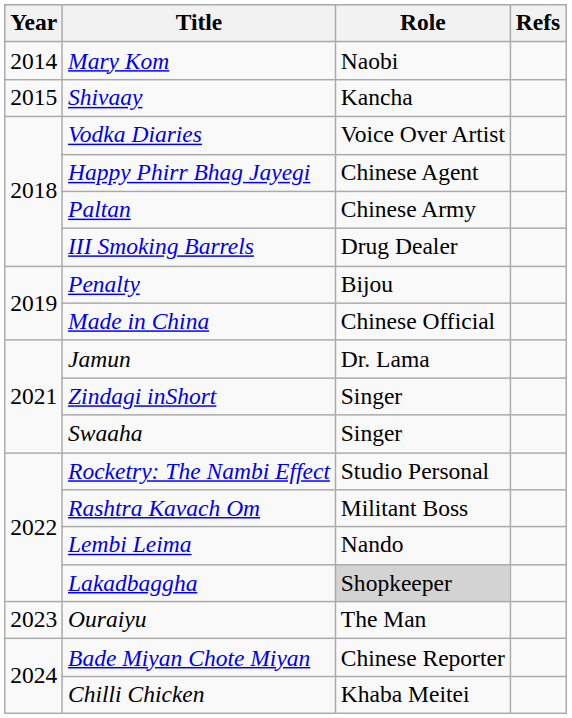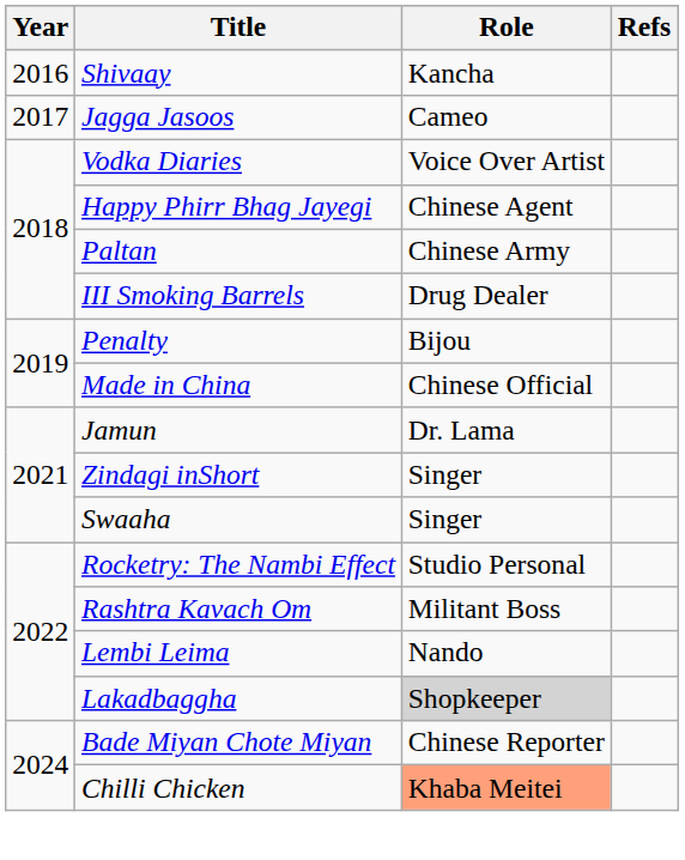 <table class="wikitable">
 <tr style="background:#ccc; text-align:center;">
 <th>Year</th>
 <th>Title</th>
 <th>Role</th>
 <th>Refs</th>
 </tr>
 <tr>
-<td>2014</td>
-<td><em><a href='#'>Mary Kom</a></em></td>
-<td>Naobi</td>
+<td>2016</td>
+<td><em><a href='#'>Shivaay</a></em></td>
+<td>Kancha</td>
 <td></td>
 </tr>
 <tr>
-<td>2015</td>
-<td><em><a href='#'>Shivaay</a></em></td>
-<td>Kancha</td>
+<td>2017</td>
+<td><em><a href='#'>Jagga Jasoos</a></em></td>
+<td>Cameo</td>
 <td></td>
 </tr>
 <tr>
 <td rowspan="4">2018</td>
 <td><em><a href='#'>Vodka Diaries</a></em></td>
 <td>Voice Over Artist</td>
 <td></td>
 </tr>
 <tr>
 <td><em><a href='#'>Happy Phirr Bhag Jayegi</a></em></td>
 <td>Chinese Agent</td>
 <td></td>
 </tr>
 <tr>
 <td><em><a href='#'>Paltan</a></em></td>
 <td>Chinese Army</td>
 <td></td>
 </tr>
 <tr>
 <td><em><a href='#'>III Smoking Barrels</a></em></td>
 <td>Drug Dealer</td>
 <td></td>
 </tr>
 <tr>
 <td rowspan="2">2019</td>
 <td><em><a href='#'>Penalty</a></em></td>
 <td>Bijou</td>
 <td></td>
 </tr>
 <tr>
 <td><em><a href='#'>Made in China</a></em></td>
 <td>Chinese Official</td>
 <td></td>
 </tr>
 <tr>
 <td rowspan="3">2021</td>
 <td><em>Jamun</em></td>
 <td>Dr. Lama</td>
 <td></td>
 </tr>
 <tr>
 <td><em><a href='#'>Zindagi inShort</a></em></td>
 <td>Singer</td>
 <td></td>
 </tr>
 <tr>
 <td><em>Swaaha</em></td>
 <td>Singer</td>
 <td></td>
 </tr>
 <tr>
 <td rowspan="4">2022</td>
 <td><em><a href='#'>Rocketry: The Nambi Effect</a></em></td>
 <td>Studio Personal</td>
 <td></td>
 </tr>
 <tr>
 <td><em><a href='#'>Rashtra Kavach Om</a></em></td>
 <td>Militant Boss</td>
 <td></td>
 </tr>
 <tr>
 <td><em><a href='#'>Lembi Leima</a></em></td>
 <td>Nando</td>
 <td></td>
 </tr>
 <tr>
 <td><em><a href='#'>Lakadbaggha</a></em></td>
 <td style="background: lightgrey;">Shopkeeper</td>
 <td></td>
 </tr>
 <tr>
-<td>2023</td>
-<td><em>Ouraiyu</em></td>
-<td>The Man</td>
-<td></td>
-</tr>
-<tr>
 <td rowspan="2">2024</td>
 <td><em><a href='#'>Bade Miyan Chote Miyan</a></em></td>
 <td>Chinese Reporter</td>
 <td></td>
 </tr>
 <tr>
 <td><em>Chilli Chicken </em></td>
-<td>Khaba Meitei</td>
+<td style="background: lightsalmon;">Khaba Meitei</td>
 <td></td>
 </tr>
 </table>
